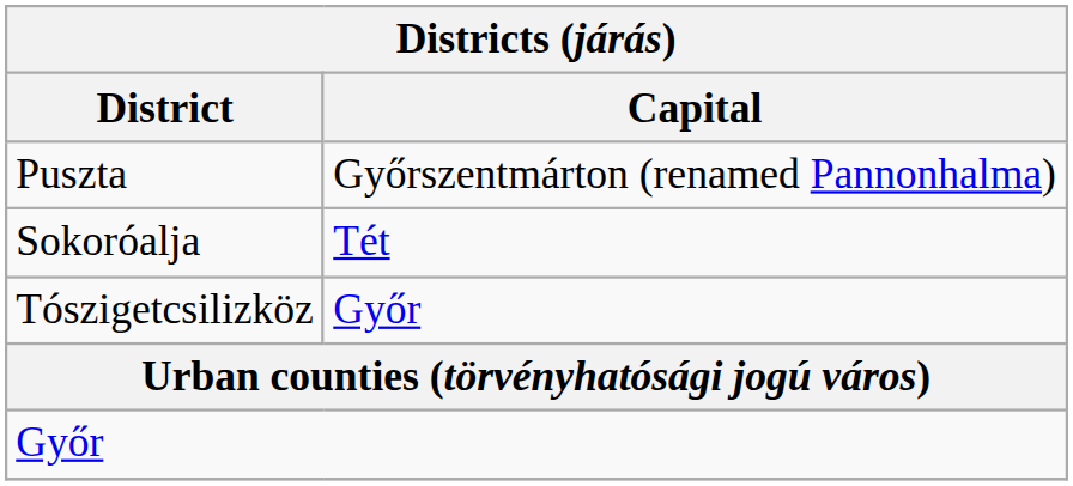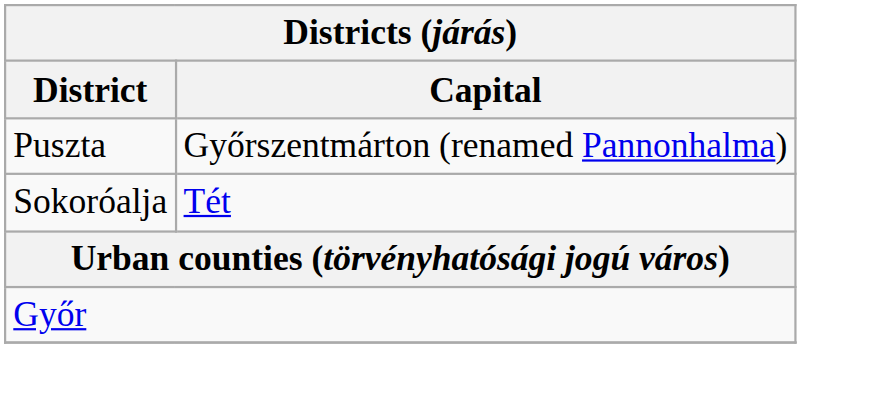 <table class="wikitable">
 <tr>
 <th colspan=2>Districts (<em>járás</em>)</th>
 </tr>
 <tr>
 <th>District</th>
 <th>Capital</th>
 </tr>
 <tr>
 <td>Puszta</td>
 <td>Győrszentmárton (renamed <a href='#'>Pannonhalma</a>)</td>
 </tr>
 <tr>
 <td>Sokoróalja</td>
 <td><a href='#'>Tét</a></td>
 </tr>
 <tr>
-<td>Tószigetcsilizköz</td>
-<td><a href='#'>Győr</a></td>
-</tr>
-<tr>
 <th colspan=2>Urban counties (<em>törvényhatósági jogú város</em>)</th>
 </tr>
 <tr>
 <td colspan=2><a href='#'>Győr</a></td>
 </tr>
 <tr>
 </tr>
 </table>
